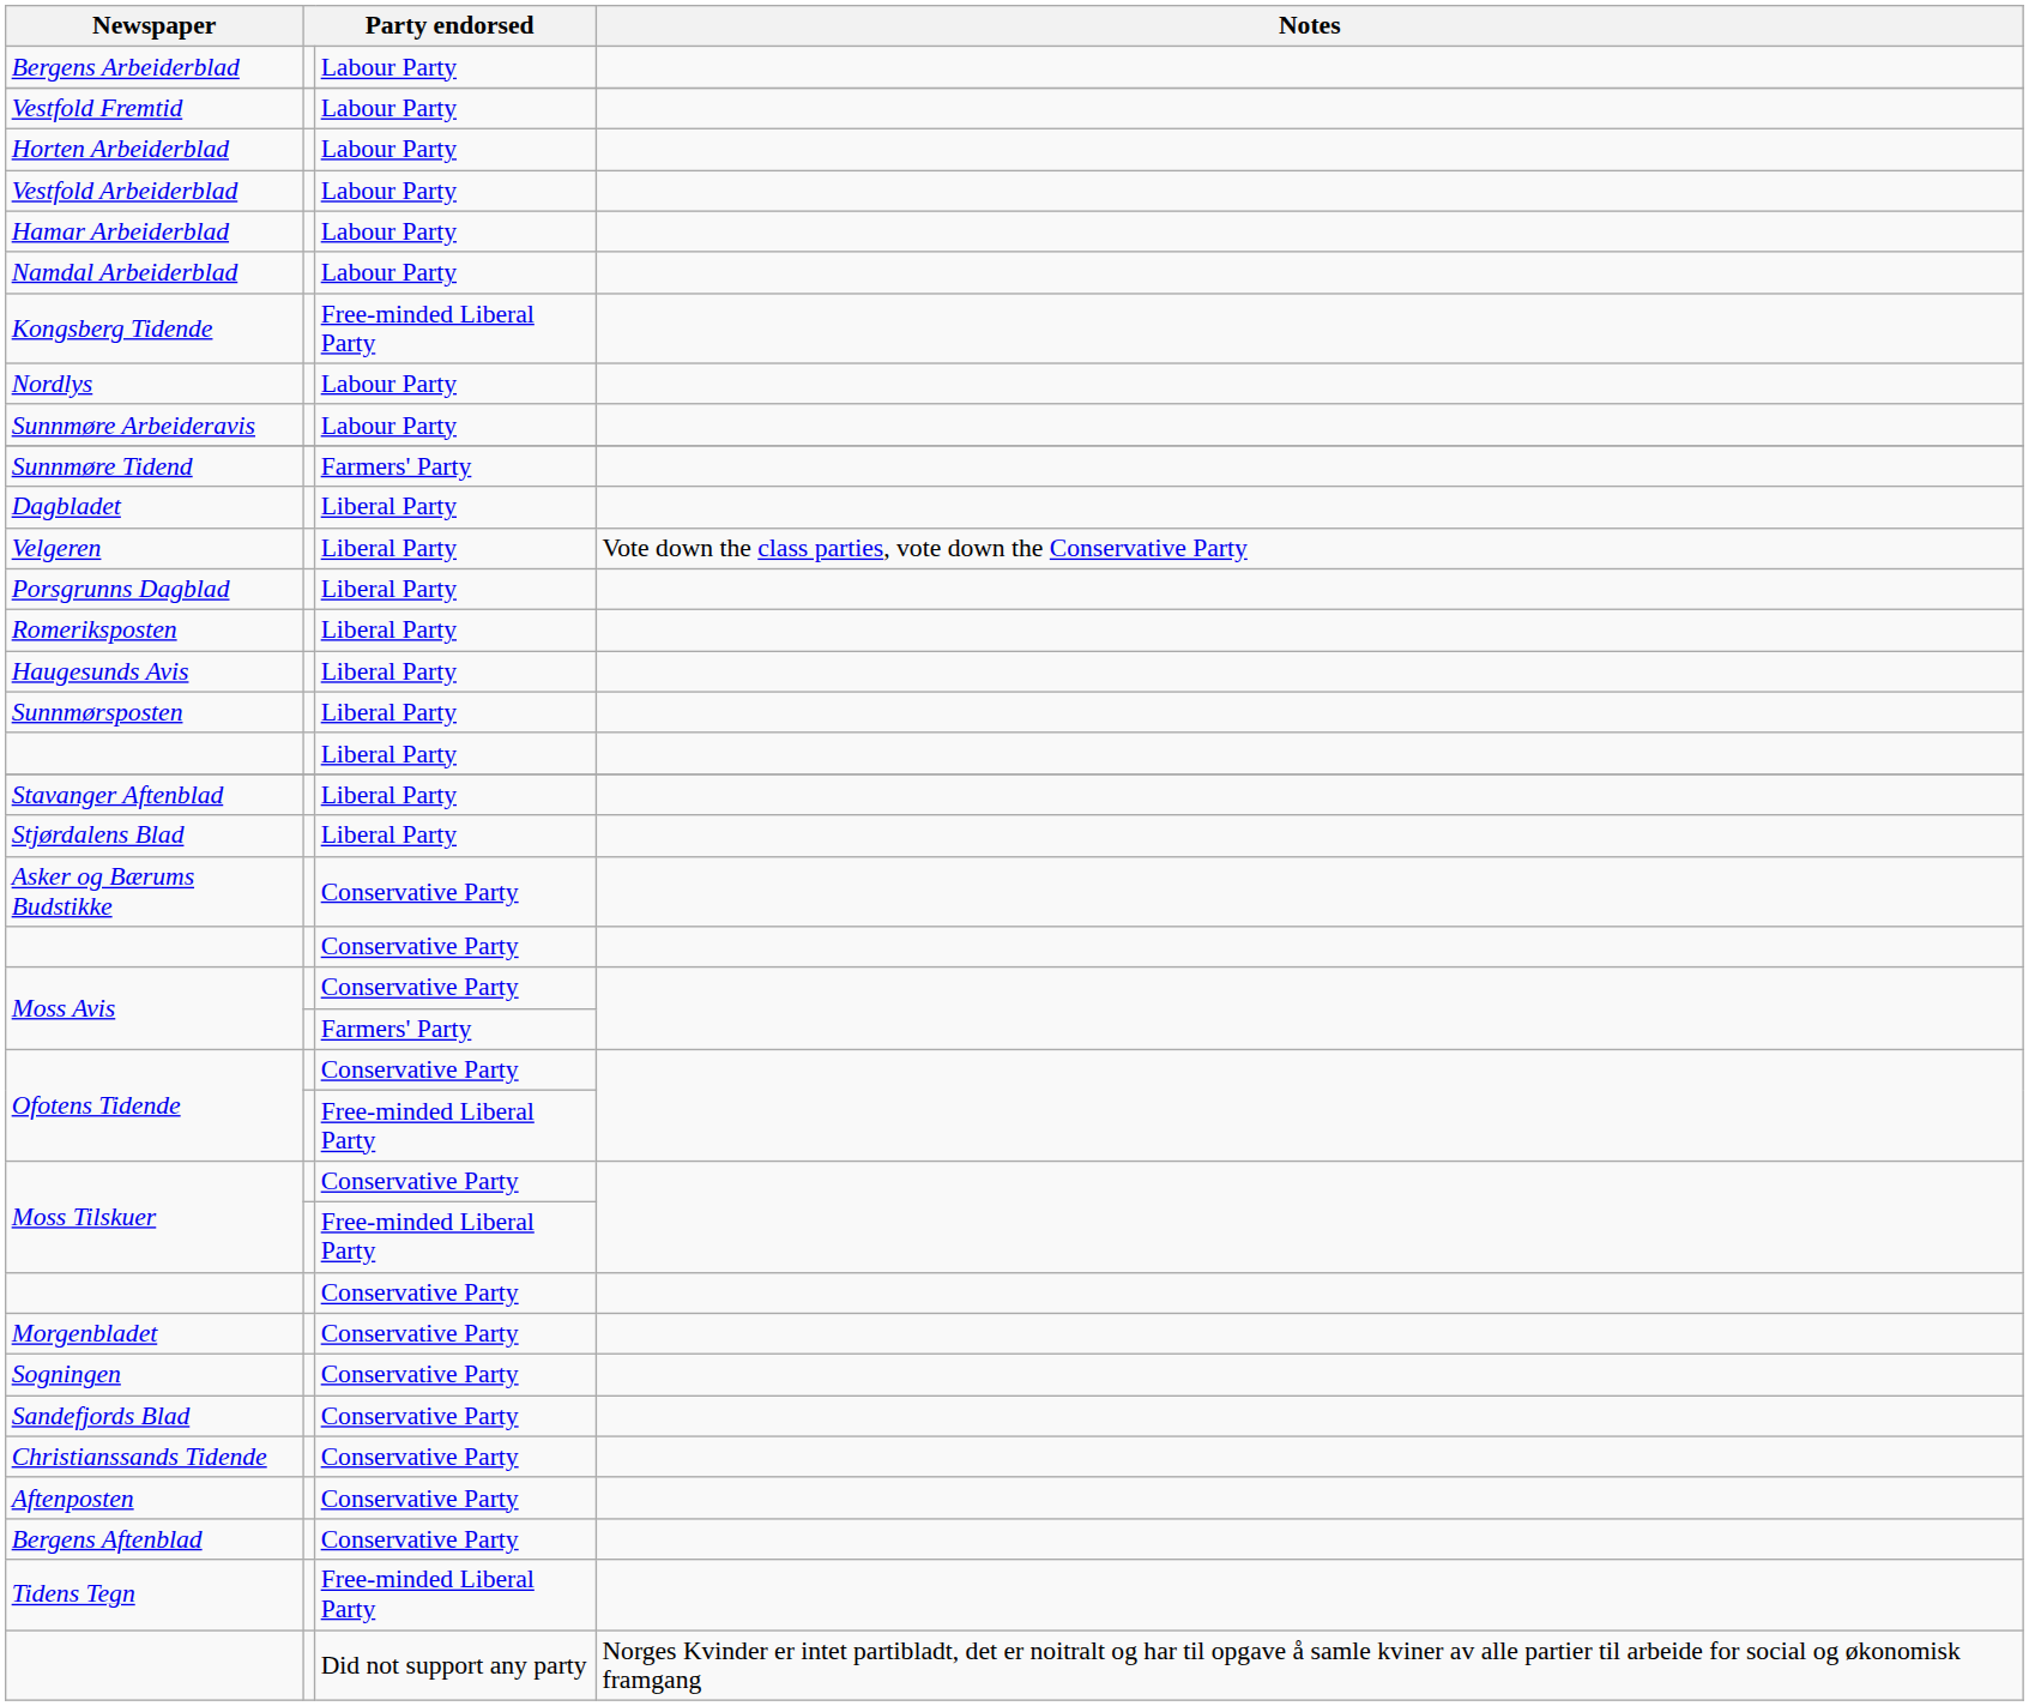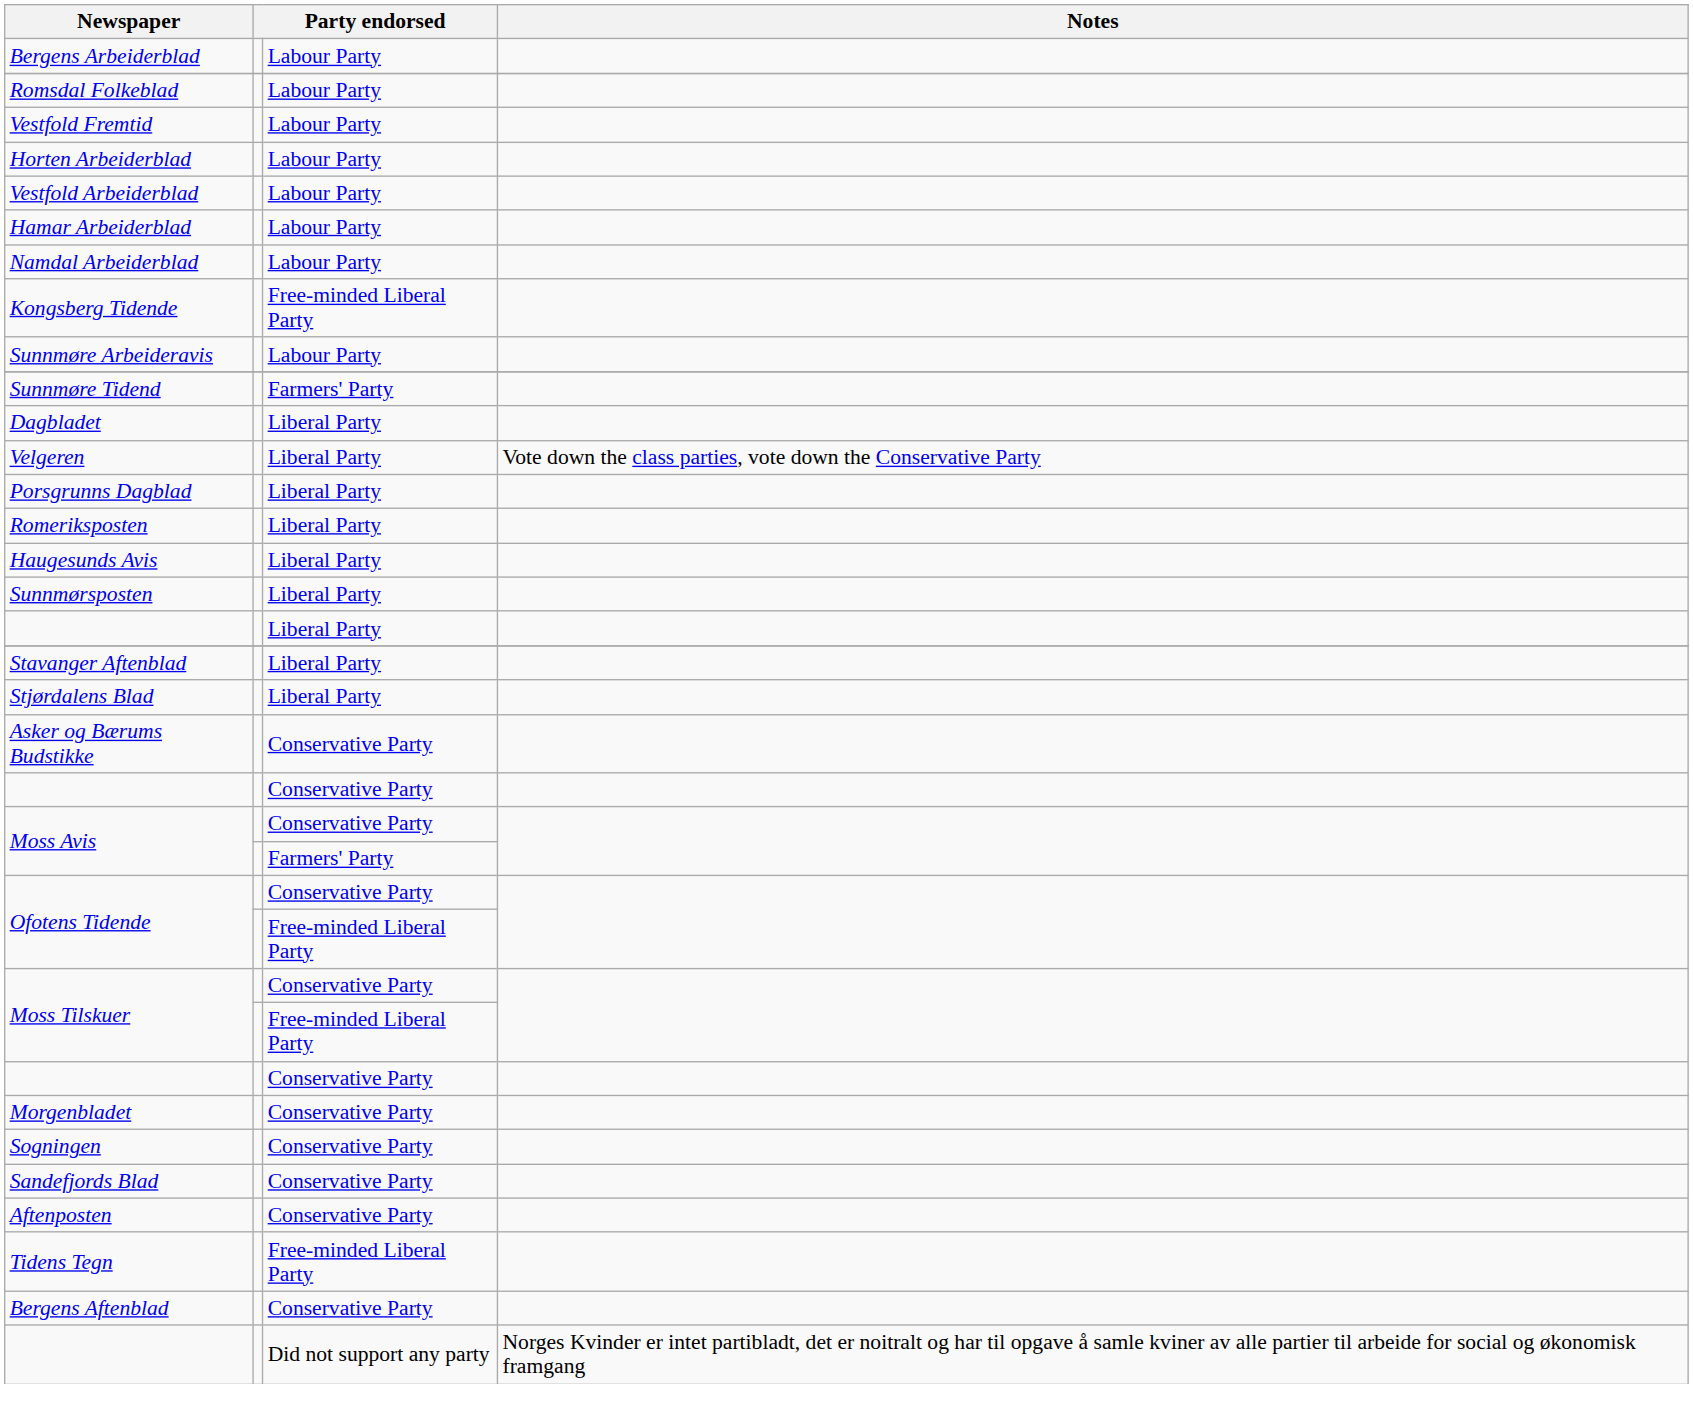 <table class="wikitable">
 <tr>
 <th>Newspaper</th>
 <th colspan=2>Party endorsed</th>
 <th>Notes</th>
 </tr>
 <tr>
 <td><em><a href='#'>Bergens Arbeiderblad</a></em></td>
 <td bgcolor=></td>
 <td><a href='#'>Labour Party</a></td>
 <td></td>
 </tr>
 <tr>
+</tr>
+<tr>
+<td><em><a href='#'>Romsdal Folkeblad</a></em></td>
+<td bgcolor=></td>
+<td><a href='#'>Labour Party</a></td>
+<td></td>
 </tr>
 <tr>
 <td><em><a href='#'>Vestfold Fremtid</a></em></td>
 <td bgcolor=></td>
 <td><a href='#'>Labour Party</a></td>
 <td></td>
 </tr>
 <tr>
 <td><em><a href='#'>Horten Arbeiderblad</a></em></td>
 <td bgcolor=></td>
 <td><a href='#'>Labour Party</a></td>
 <td></td>
 </tr>
 <tr>
 <td><em><a href='#'>Vestfold Arbeiderblad</a></em></td>
 <td bgcolor=></td>
 <td><a href='#'>Labour Party</a></td>
 <td></td>
 </tr>
 <tr>
 <td><em><a href='#'>Hamar Arbeiderblad</a></em></td>
 <td bgcolor=></td>
 <td><a href='#'>Labour Party</a></td>
 <td></td>
 </tr>
 <tr>
 <td><em><a href='#'>Namdal Arbeiderblad</a></em></td>
 <td bgcolor=></td>
 <td><a href='#'>Labour Party</a></td>
 <td></td>
 </tr>
 <tr>
 <td><em><a href='#'>Kongsberg Tidende</a></em></td>
 <td bgcolor=></td>
 <td><a href='#'>Free-minded Liberal Party</a></td>
-<td></td>
-</tr>
-<tr>
-<td><em><a href='#'>Nordlys</a></em></td>
-<td bgcolor=></td>
-<td><a href='#'>Labour Party</a></td>
 <td></td>
 </tr>
 <tr>
 <td><em><a href='#'>Sunnmøre Arbeideravis</a></em></td>
 <td bgcolor=></td>
 <td><a href='#'>Labour Party</a></td>
 <td></td>
 </tr>
 <tr>
 </tr>
 <tr>
 <td><em><a href='#'>Sunnmøre Tidend</a></em></td>
 <td bgcolor=></td>
 <td><a href='#'>Farmers' Party</a></td>
 <td></td>
 </tr>
 <tr>
 <td><em><a href='#'>Dagbladet</a></em></td>
 <td bgcolor=></td>
 <td><a href='#'>Liberal Party</a></td>
 <td></td>
 </tr>
 <tr>
 <td><em><a href='#'>Velgeren</a></em></td>
 <td bgcolor=></td>
 <td><a href='#'>Liberal Party</a></td>
 <td>Vote down the <a href='#'>class parties</a>, vote down the <a href='#'>Conservative Party</a></td>
 </tr>
 <tr>
 <td><em><a href='#'>Porsgrunns Dagblad</a></em></td>
 <td bgcolor=></td>
 <td><a href='#'>Liberal Party</a></td>
 <td></td>
 </tr>
 <tr>
 <td><em><a href='#'>Romeriksposten</a></em></td>
 <td bgcolor=></td>
 <td><a href='#'>Liberal Party</a></td>
 <td></td>
 </tr>
 <tr>
 <td><em><a href='#'>Haugesunds Avis</a></em></td>
 <td bgcolor=></td>
 <td><a href='#'>Liberal Party</a></td>
 <td></td>
 </tr>
 <tr>
 <td><em><a href='#'>Sunnmørsposten</a></em></td>
 <td bgcolor=></td>
 <td><a href='#'>Liberal Party</a></td>
 <td></td>
 </tr>
 <tr>
 <td><em></em></td>
 <td bgcolor=></td>
 <td><a href='#'>Liberal Party</a></td>
 <td></td>
 </tr>
 <tr>
 </tr>
 <tr>
 <td><em><a href='#'>Stavanger Aftenblad</a></em></td>
 <td bgcolor=></td>
 <td><a href='#'>Liberal Party</a></td>
 <td></td>
 </tr>
 <tr>
 <td><em><a href='#'>Stjørdalens Blad</a></em></td>
 <td bgcolor=></td>
 <td><a href='#'>Liberal Party</a></td>
 <td></td>
 </tr>
 <tr>
 <td><em><a href='#'>Asker og Bærums Budstikke</a></em></td>
 <td bgcolor=></td>
 <td><a href='#'>Conservative Party</a></td>
 <td></td>
 </tr>
 <tr>
 <td><em></em></td>
 <td bgcolor=></td>
 <td><a href='#'>Conservative Party</a></td>
 <td></td>
 </tr>
 <tr>
 <td rowspan="2"><em><a href='#'>Moss Avis</a></em></td>
 <td bgcolor=></td>
 <td><a href='#'>Conservative Party</a></td>
 <td rowspan="2"></td>
 </tr>
 <tr>
 <td bgcolor=></td>
 <td><a href='#'>Farmers' Party</a></td>
 </tr>
 <tr>
 <td rowspan="2"><em><a href='#'>Ofotens Tidende</a></em></td>
 <td bgcolor=></td>
 <td><a href='#'>Conservative Party</a></td>
 <td rowspan="2"></td>
 </tr>
 <tr>
 <td bgcolor=></td>
 <td><a href='#'>Free-minded Liberal Party</a></td>
 </tr>
 <tr>
 <td rowspan="2"><em><a href='#'>Moss Tilskuer</a></em></td>
 <td bgcolor=></td>
 <td><a href='#'>Conservative Party</a></td>
 <td rowspan="2"></td>
 </tr>
 <tr>
 <td bgcolor=></td>
 <td><a href='#'>Free-minded Liberal Party</a></td>
 </tr>
 <tr>
 <td><em></em></td>
 <td bgcolor=></td>
 <td><a href='#'>Conservative Party</a></td>
 <td></td>
 </tr>
 <tr>
 <td><em><a href='#'>Morgenbladet</a></em></td>
 <td bgcolor=></td>
 <td><a href='#'>Conservative Party</a></td>
 <td></td>
 </tr>
 <tr>
 <td><em><a href='#'>Sogningen</a></em></td>
 <td bgcolor=></td>
 <td><a href='#'>Conservative Party</a></td>
 <td></td>
 </tr>
 <tr>
 <td><em><a href='#'>Sandefjords Blad</a></em></td>
 <td bgcolor=></td>
 <td><a href='#'>Conservative Party</a></td>
 <td></td>
 </tr>
 <tr>
-<td><em><a href='#'>Christianssands Tidende</a></em></td>
-<td bgcolor=></td>
-<td><a href='#'>Conservative Party</a></td>
-<td></td>
-</tr>
-<tr>
 <td><em><a href='#'>Aftenposten</a></em></td>
-<td bgcolor=></td>
-<td><a href='#'>Conservative Party</a></td>
-<td></td>
-</tr>
-<tr>
-<td><em><a href='#'>Bergens Aftenblad</a></em></td>
 <td bgcolor=></td>
 <td><a href='#'>Conservative Party</a></td>
 <td></td>
 </tr>
 <tr>
 <td><em><a href='#'>Tidens Tegn</a></em></td>
 <td bgcolor=></td>
 <td><a href='#'>Free-minded Liberal Party</a></td>
 <td></td>
 </tr>
 <tr>
+<td><em><a href='#'>Bergens Aftenblad</a></em></td>
+<td bgcolor=></td>
+<td><a href='#'>Conservative Party</a></td>
+<td></td>
+</tr>
+<tr>
 <td><em></em></td>
 <td bgcolor=></td>
 <td>Did not support any party</td>
 <td>Norges Kvinder er intet partibladt, det er noitralt og har til opgave å samle kviner av alle partier til arbeide for social og økonomisk framgang</td>
 </tr>
 </table>
